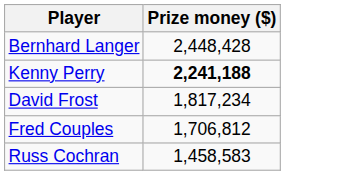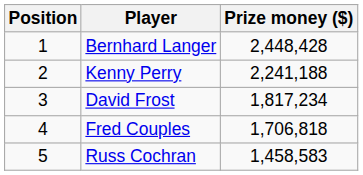 <table class="wikitable">
 <tr>
+<th>Position</th>
 <th>Player</th>
 <th>Prize money ($)</th>
 </tr>
 <tr>
+<td align=center>1</td>
 <td> <a href='#'>Bernhard Langer</a></td>
 <td align=center>2,448,428</td>
 </tr>
 <tr>
+<td align=center>2</td>
 <td> <a href='#'>Kenny Perry</a></td>
-<td align=center><strong>2,241,188</strong></td>
+<td align=center>2,241,188</td>
 </tr>
 <tr>
+<td align=center>3</td>
 <td> <a href='#'>David Frost</a></td>
 <td align=center>1,817,234</td>
 </tr>
 <tr>
+<td align=center>4</td>
 <td> <a href='#'>Fred Couples</a></td>
-<td align=center>1,706,812</td>
+<td align=center>1,706,818</td>
 </tr>
 <tr>
+<td align=center>5</td>
 <td> <a href='#'>Russ Cochran</a></td>
 <td align=center>1,458,583</td>
 </tr>
 </table>
